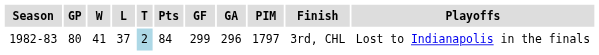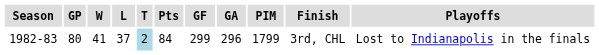 <table cellpadding=5>
 <tr bgcolor="#dddddd">
 <th>Season</th>
 <th>GP</th>
 <th>W</th>
 <th>L</th>
 <th>T</th>
 <th>Pts</th>
 <th>GF</th>
 <th>GA</th>
 <th>PIM</th>
 <th>Finish</th>
 <th>Playoffs</th>
 </tr>
 <tr>
 <td>1982-83</td>
 <td>80</td>
 <td>41</td>
 <td>37</td>
 <td style="background: lightblue;">2</td>
 <td>84</td>
 <td>299</td>
 <td>296</td>
-<td>1797</td>
+<td>1799</td>
 <td>3rd, CHL</td>
 <td>Lost to <a href='#'>Indianapolis</a> in the finals</td>
 </tr>
 <tr bgcolor="#eeeeee">
 </tr>
 </table>
